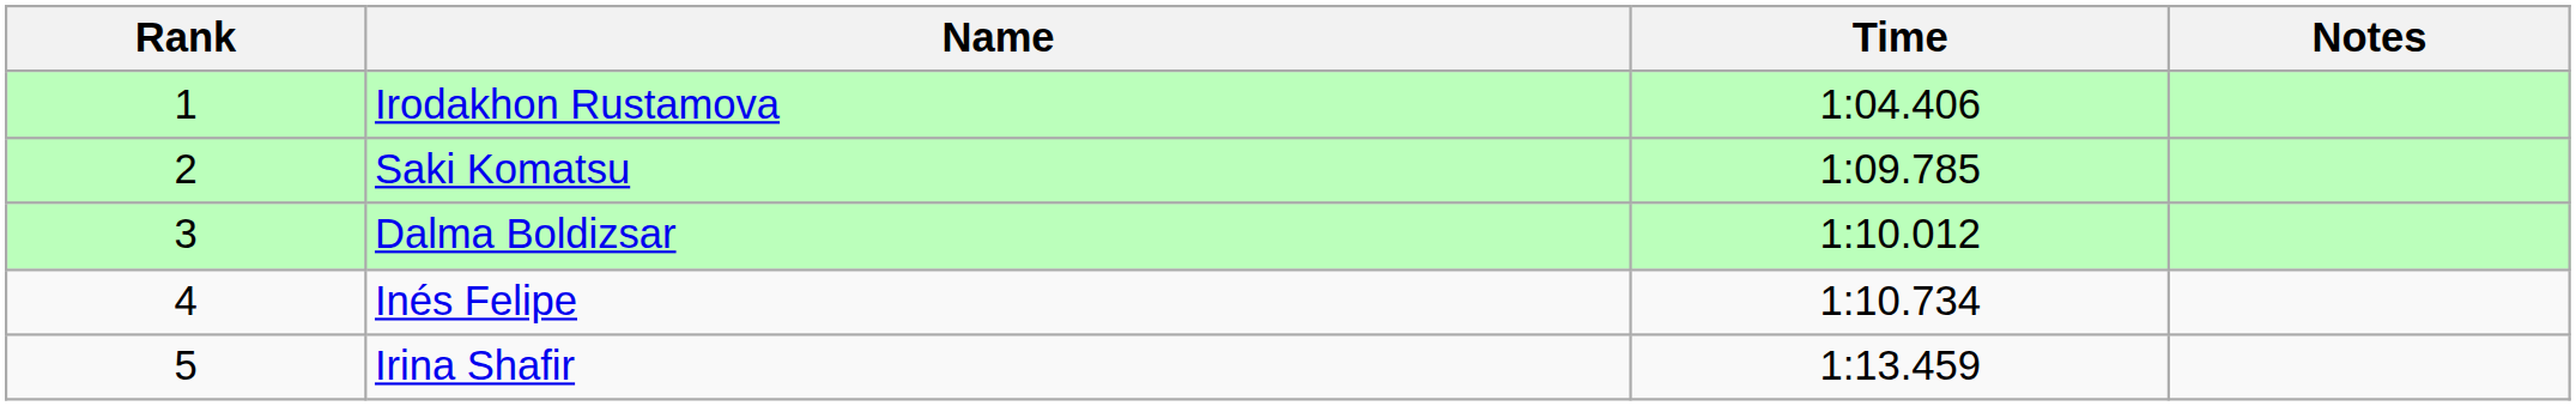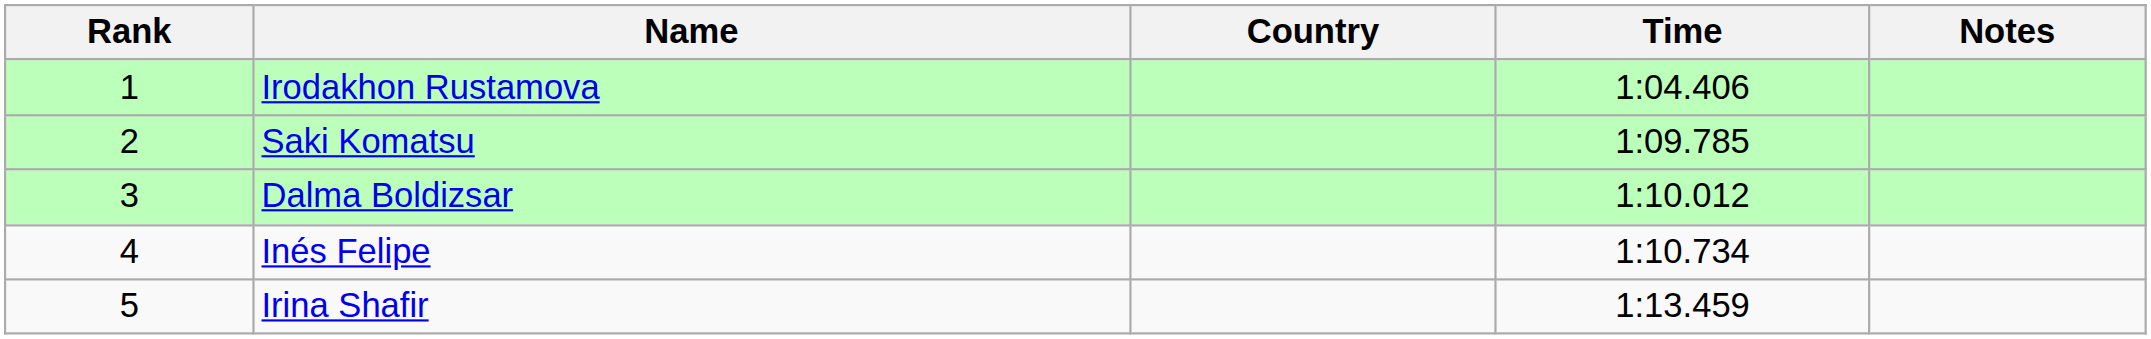 <table class="wikitable" style="text-align:center;width: 50%">
 <tr>
 <th>Rank</th>
 <th>Name</th>
+<th>Country</th>
 <th>Time</th>
 <th>Notes</th>
 </tr>
 <tr bgcolor=bbffbb>
 <td>1</td>
 <td align="left"><a href='#'>Irodakhon Rustamova</a></td>
+<td align="left"></td>
 <td>1:04.406</td>
 <td></td>
 </tr>
 <tr bgcolor=bbffbb>
 <td>2</td>
 <td align="left"><a href='#'>Saki Komatsu</a></td>
+<td align="left"></td>
 <td>1:09.785</td>
 <td></td>
 </tr>
 <tr bgcolor=bbffbb>
 <td>3</td>
 <td align="left"><a href='#'>Dalma Boldizsar</a></td>
+<td align="left"></td>
 <td>1:10.012</td>
 <td></td>
 </tr>
 <tr>
 <td>4</td>
 <td align="left"><a href='#'>Inés Felipe</a></td>
+<td align="left"></td>
 <td>1:10.734</td>
 <td></td>
 </tr>
 <tr>
 <td>5</td>
 <td align="left"><a href='#'>Irina Shafir</a></td>
+<td align="left"></td>
 <td>1:13.459</td>
 <td></td>
 </tr>
 </table>
